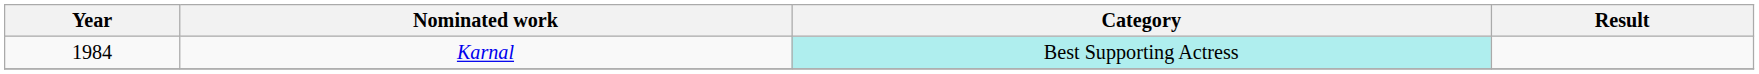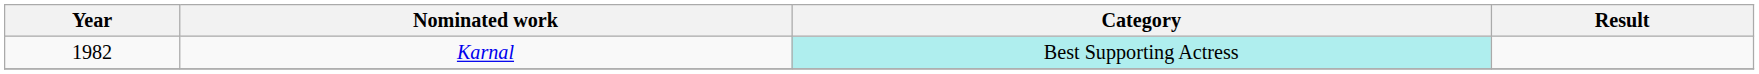 <table class="wikitable" style="width:70%; text-align:center;">
 <tr>
 <th scope="col" style="width:10%;">Year</th>
 <th scope="col" style="width:35%;">Nominated work</th>
 <th scope="col" style="width:40%;">Category</th>
 <th scope="col" style="width:15%;">Result</th>
 </tr>
 <tr>
-<td>1984</td>
+<td>1982</td>
 <td><em><a href='#'>Karnal</a></em></td>
 <td style="background: paleturquoise;">Best Supporting Actress</td>
 <td></td>
 </tr>
 <tr>
 </tr>
 </table>
